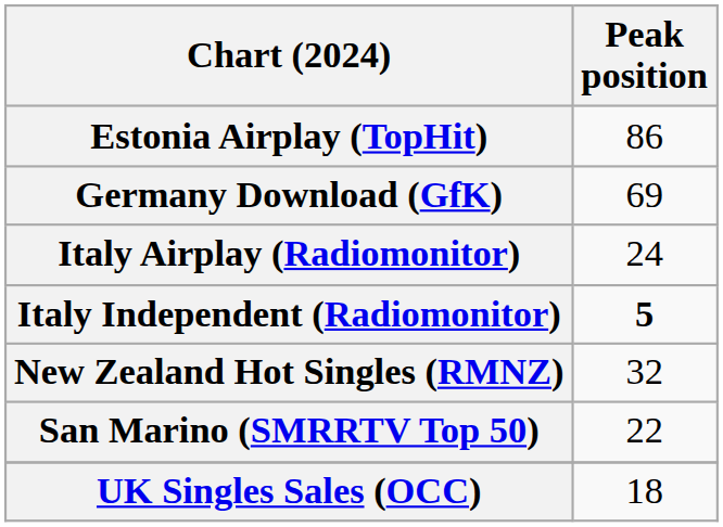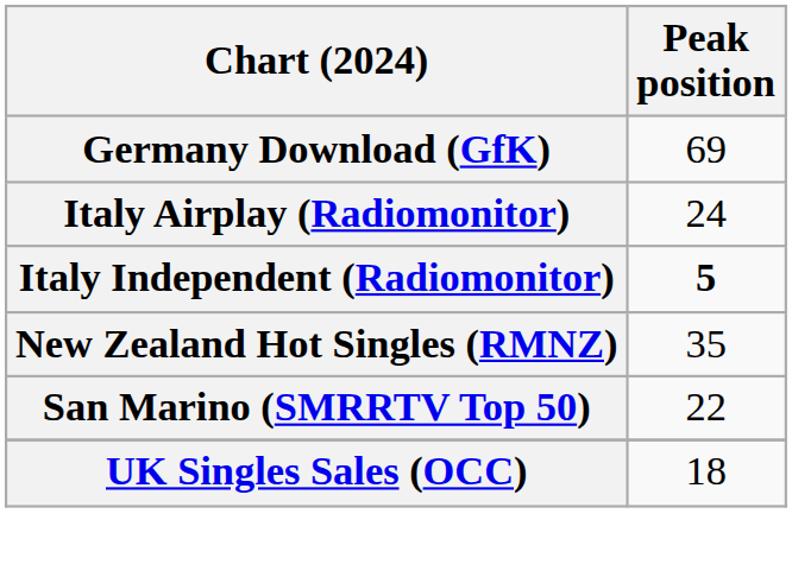 <table class="wikitable sortable plainrowheaders" style="text-align:center">
 <tr>
 <th scope="col">Chart (2024)</th>
 <th scope="col">Peak<br>position</th>
-</tr>
-<tr>
-<th scope="row">Estonia Airplay (<a href='#'>TopHit</a>)</th>
-<td>86</td>
 </tr>
 <tr>
 <th scope="row">Germany Download (<a href='#'>GfK</a>)</th>
 <td>69</td>
 </tr>
 <tr>
 <th scope="row">Italy Airplay (<a href='#'>Radiomonitor</a>)</th>
 <td>24</td>
 </tr>
 <tr>
 <th scope="row">Italy Independent (<a href='#'>Radiomonitor</a>)</th>
 <td><strong>5</strong></td>
 </tr>
 <tr>
 <th scope="row">New Zealand Hot Singles (<a href='#'>RMNZ</a>)</th>
-<td>32</td>
+<td>35</td>
 </tr>
 <tr>
 <th scope="row">San Marino (<a href='#'>SMRRTV Top 50</a>)</th>
 <td>22</td>
 </tr>
 <tr>
 </tr>
 <tr>
 <th scope="row"><a href='#'>UK Singles Sales</a> (<a href='#'>OCC</a>)</th>
 <td>18</td>
 </tr>
 </table>
